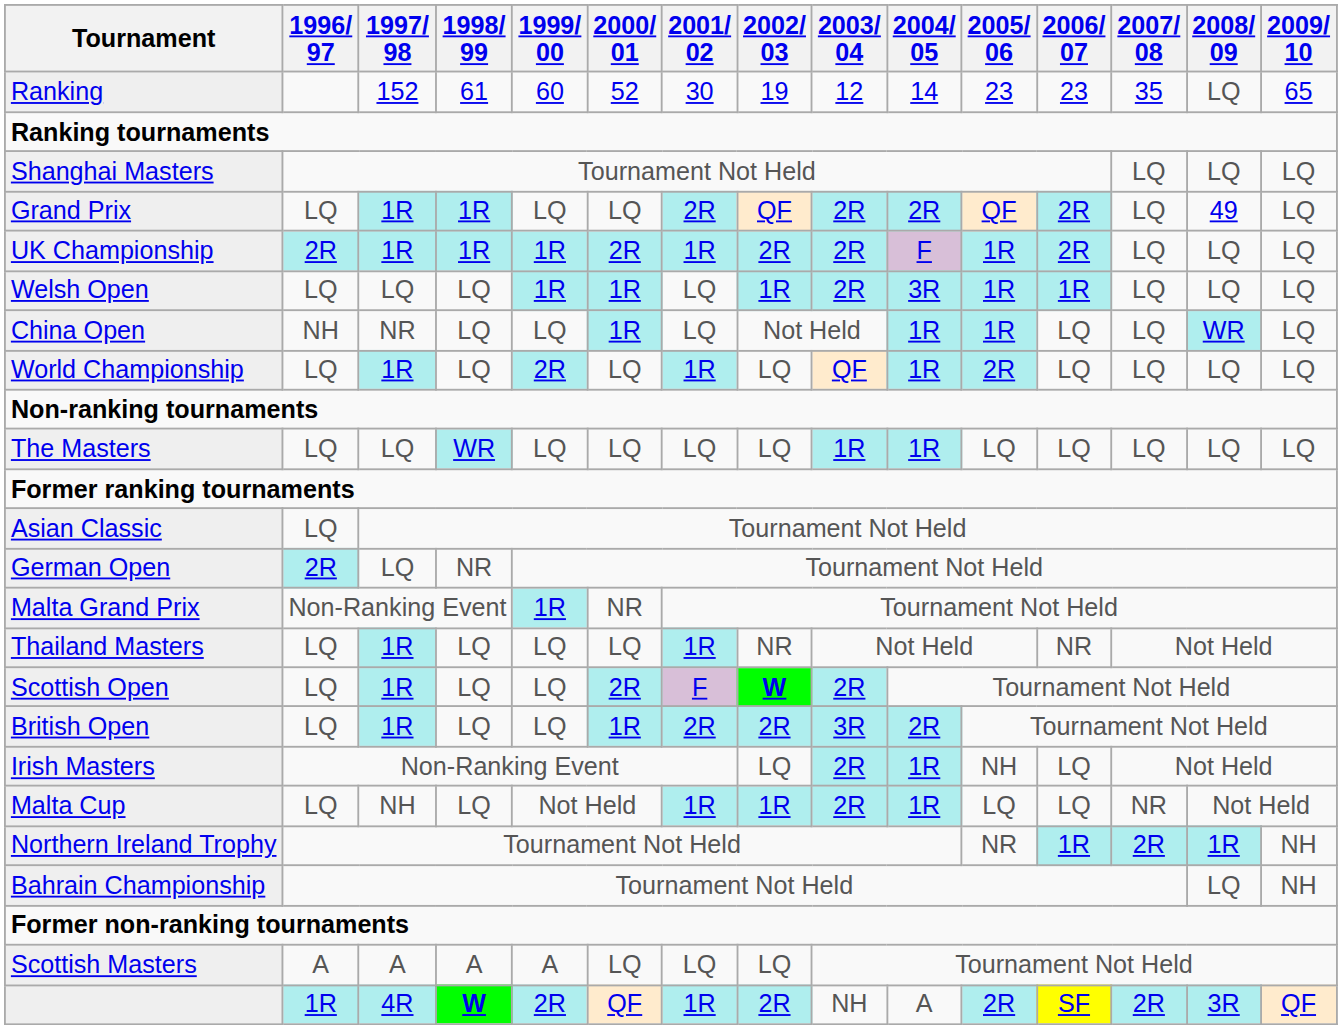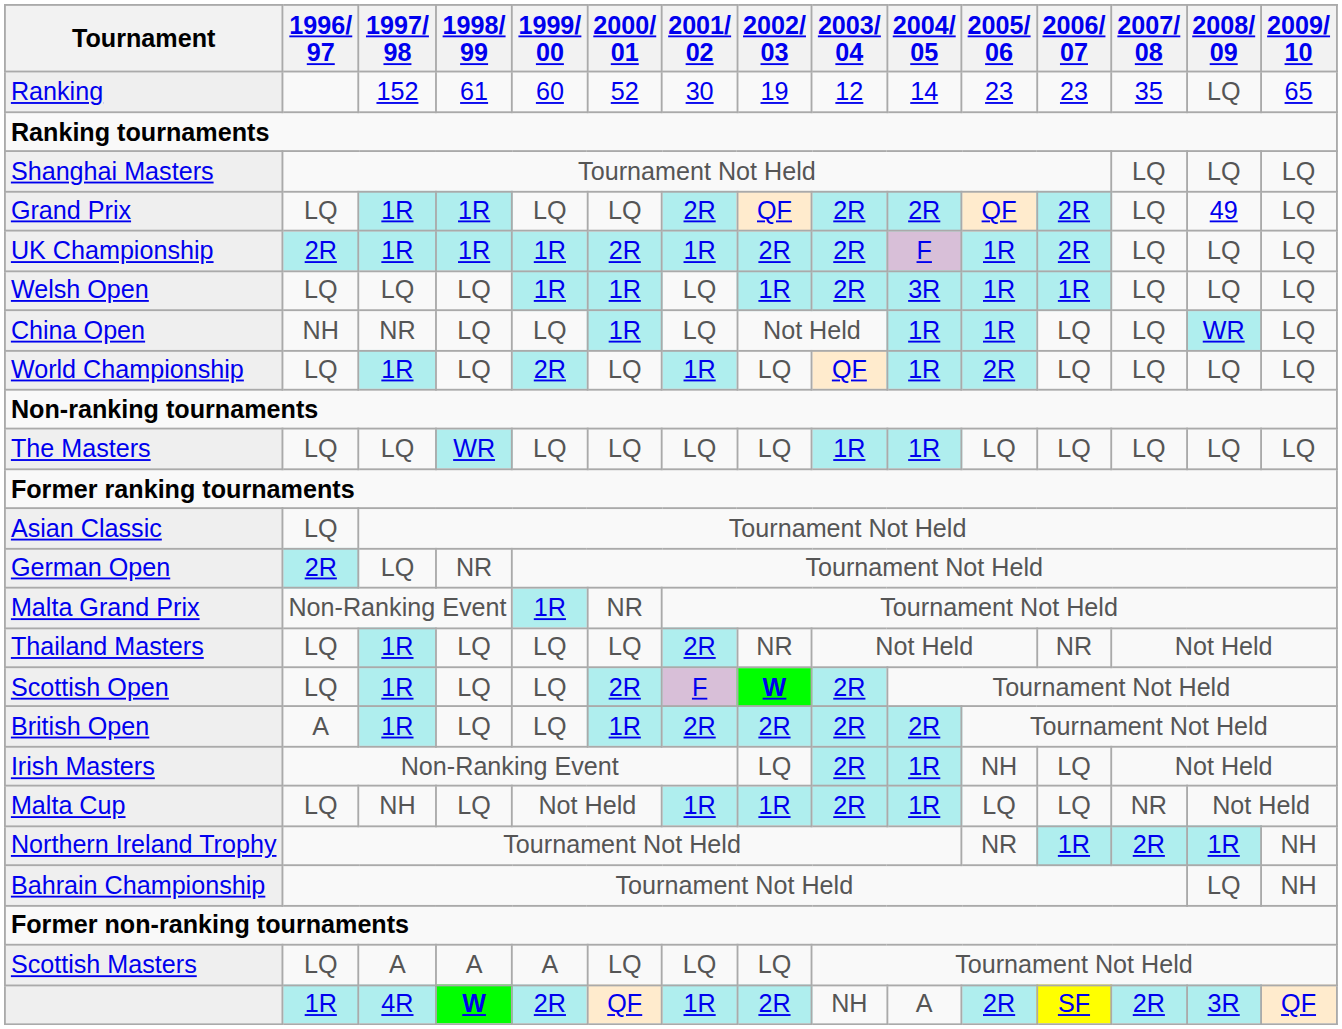 <table class="wikitable" style="font-size:85%;">
 <tr>
 <th>Tournament</th>
 <th><a href='#'>1996/<br>97</a></th>
 <th><a href='#'>1997/<br>98</a></th>
 <th><a href='#'>1998/<br>99</a></th>
 <th><a href='#'>1999/<br>00</a></th>
 <th><a href='#'>2000/<br>01</a></th>
 <th><a href='#'>2001/<br>02</a></th>
 <th><a href='#'>2002/<br>03</a></th>
 <th><a href='#'>2003/<br>04</a></th>
 <th><a href='#'>2004/<br>05</a></th>
 <th><a href='#'>2005/<br>06</a></th>
 <th><a href='#'>2006/<br>07</a></th>
 <th><a href='#'>2007/<br>08</a></th>
 <th><a href='#'>2008/<br>09</a></th>
 <th><a href='#'>2009/<br>10</a></th>
 </tr>
 <tr>
 <td style="background:#EFEFEF;"><a href='#'>Ranking</a></td>
 <td style="text-align:center;"></td>
 <td style="text-align:center;"><a href='#'>152</a></td>
 <td style="text-align:center;"><a href='#'>61</a></td>
 <td style="text-align:center;"><a href='#'>60</a></td>
 <td style="text-align:center;"><a href='#'>52</a></td>
 <td style="text-align:center;"><a href='#'>30</a></td>
 <td style="text-align:center;"><a href='#'>19</a></td>
 <td style="text-align:center;"><a href='#'>12</a></td>
 <td style="text-align:center;"><a href='#'>14</a></td>
 <td style="text-align:center;"><a href='#'>23</a></td>
 <td style="text-align:center;"><a href='#'>23</a></td>
 <td style="text-align:center;"><a href='#'>35</a></td>
 <td style="text-align:center; color:#555555;">LQ</td>
 <td style="text-align:center;"><a href='#'>65</a></td>
 </tr>
 <tr>
 <td colspan="30"><strong>Ranking tournaments</strong></td>
 </tr>
 <tr>
 <td style="background:#EFEFEF;"><a href='#'>Shanghai Masters</a></td>
 <td colspan="11" style="text-align:center; color:#555555;">Tournament Not Held</td>
 <td style="text-align:center; color:#555555;">LQ</td>
 <td style="text-align:center; color:#555555;">LQ</td>
 <td style="text-align:center; color:#555555;">LQ</td>
 </tr>
 <tr>
 <td style="background:#EFEFEF;"><a href='#'>Grand Prix</a></td>
 <td style="text-align:center; color:#555555;">LQ</td>
 <td style="text-align:center; background:#afeeee;"><a href='#'>1R</a></td>
 <td style="text-align:center; background:#afeeee;"><a href='#'>1R</a></td>
 <td style="text-align:center; color:#555555;">LQ</td>
 <td style="text-align:center; color:#555555;">LQ</td>
 <td style="text-align:center; background:#afeeee;"><a href='#'>2R</a></td>
 <td style="text-align:center; background:#ffebcd;"><a href='#'>QF</a></td>
 <td style="text-align:center; background:#afeeee;"><a href='#'>2R</a></td>
 <td style="text-align:center; background:#afeeee;"><a href='#'>2R</a></td>
 <td style="text-align:center; background:#ffebcd;"><a href='#'>QF</a></td>
 <td style="text-align:center; background:#afeeee;"><a href='#'>2R</a></td>
 <td style="text-align:center; color:#555555;">LQ</td>
 <td style="text-align:center;"><a href='#'>49</a></td>
 <td style="text-align:center; color:#555555;">LQ</td>
 </tr>
 <tr>
 <td style="background:#EFEFEF;"><a href='#'>UK Championship</a></td>
 <td style="text-align:center; background:#afeeee;"><a href='#'>2R</a></td>
 <td style="text-align:center; background:#afeeee;"><a href='#'>1R</a></td>
 <td style="text-align:center; background:#afeeee;"><a href='#'>1R</a></td>
 <td style="text-align:center; background:#afeeee;"><a href='#'>1R</a></td>
 <td style="text-align:center; background:#afeeee;"><a href='#'>2R</a></td>
 <td style="text-align:center; background:#afeeee;"><a href='#'>1R</a></td>
 <td style="text-align:center; background:#afeeee;"><a href='#'>2R</a></td>
 <td style="text-align:center; background:#afeeee;"><a href='#'>2R</a></td>
 <td style="text-align:center; background:thistle;"><a href='#'>F</a></td>
 <td style="text-align:center; background:#afeeee;"><a href='#'>1R</a></td>
 <td style="text-align:center; background:#afeeee;"><a href='#'>2R</a></td>
 <td style="text-align:center; color:#555555;">LQ</td>
 <td style="text-align:center; color:#555555;">LQ</td>
 <td style="text-align:center; color:#555555;">LQ</td>
 </tr>
 <tr>
 <td style="background:#EFEFEF;"><a href='#'>Welsh Open</a></td>
 <td style="text-align:center; color:#555555;">LQ</td>
 <td style="text-align:center; color:#555555;">LQ</td>
 <td style="text-align:center; color:#555555;">LQ</td>
 <td style="text-align:center; background:#afeeee;"><a href='#'>1R</a></td>
 <td style="text-align:center; background:#afeeee;"><a href='#'>1R</a></td>
 <td style="text-align:center; color:#555555;">LQ</td>
 <td style="text-align:center; background:#afeeee;"><a href='#'>1R</a></td>
 <td style="text-align:center; background:#afeeee;"><a href='#'>2R</a></td>
 <td style="text-align:center; background:#afeeee;"><a href='#'>3R</a></td>
 <td style="text-align:center; background:#afeeee;"><a href='#'>1R</a></td>
 <td style="text-align:center; background:#afeeee;"><a href='#'>1R</a></td>
 <td style="text-align:center; color:#555555;">LQ</td>
 <td style="text-align:center; color:#555555;">LQ</td>
 <td style="text-align:center; color:#555555;">LQ</td>
 </tr>
 <tr>
 <td style="background:#EFEFEF;"><a href='#'>China Open</a></td>
 <td style="text-align:center; color:#555555;">NH</td>
 <td style="text-align:center; color:#555555;">NR</td>
 <td style="text-align:center; color:#555555;">LQ</td>
 <td style="text-align:center; color:#555555;">LQ</td>
 <td style="text-align:center; background:#afeeee;"><a href='#'>1R</a></td>
 <td style="text-align:center; color:#555555;">LQ</td>
 <td colspan="2" style="text-align:center; color:#555555;">Not Held</td>
 <td style="text-align:center; background:#afeeee;"><a href='#'>1R</a></td>
 <td style="text-align:center; background:#afeeee;"><a href='#'>1R</a></td>
 <td style="text-align:center; color:#555555;">LQ</td>
 <td style="text-align:center; color:#555555;">LQ</td>
 <td style="text-align:center; background:#afeeee;"><a href='#'>WR</a></td>
 <td style="text-align:center; color:#555555;">LQ</td>
 </tr>
 <tr>
 <td style="background:#EFEFEF;"><a href='#'>World Championship</a></td>
 <td style="text-align:center; color:#555555;">LQ</td>
 <td style="text-align:center; background:#afeeee;"><a href='#'>1R</a></td>
 <td style="text-align:center; color:#555555;">LQ</td>
 <td style="text-align:center; background:#afeeee;"><a href='#'>2R</a></td>
 <td style="text-align:center; color:#555555;">LQ</td>
 <td style="text-align:center; background:#afeeee;"><a href='#'>1R</a></td>
 <td style="text-align:center; color:#555555;">LQ</td>
 <td style="text-align:center; background:#ffebcd;"><a href='#'>QF</a></td>
 <td style="text-align:center; background:#afeeee;"><a href='#'>1R</a></td>
 <td style="text-align:center; background:#afeeee;"><a href='#'>2R</a></td>
 <td style="text-align:center; color:#555555;">LQ</td>
 <td style="text-align:center; color:#555555;">LQ</td>
 <td style="text-align:center; color:#555555;">LQ</td>
 <td style="text-align:center; color:#555555;">LQ</td>
 </tr>
 <tr>
 <td colspan="30"><strong>Non-ranking tournaments</strong></td>
 </tr>
 <tr>
 <td style="background:#EFEFEF;"><a href='#'>The Masters</a></td>
 <td style="text-align:center; color:#555555;">LQ</td>
 <td style="text-align:center; color:#555555;">LQ</td>
 <td style="text-align:center; background:#afeeee;"><a href='#'>WR</a></td>
 <td style="text-align:center; color:#555555;">LQ</td>
 <td style="text-align:center; color:#555555;">LQ</td>
 <td style="text-align:center; color:#555555;">LQ</td>
 <td style="text-align:center; color:#555555;">LQ</td>
 <td style="text-align:center; background:#afeeee;"><a href='#'>1R</a></td>
 <td style="text-align:center; background:#afeeee;"><a href='#'>1R</a></td>
 <td style="text-align:center; color:#555555;">LQ</td>
 <td style="text-align:center; color:#555555;">LQ</td>
 <td style="text-align:center; color:#555555;">LQ</td>
 <td style="text-align:center; color:#555555;">LQ</td>
 <td style="text-align:center; color:#555555;">LQ</td>
 </tr>
 <tr>
 <td colspan="30"><strong>Former ranking tournaments</strong></td>
 </tr>
 <tr>
 <td style="background:#EFEFEF;"><a href='#'>Asian Classic</a></td>
 <td style="text-align:center; color:#555555;">LQ</td>
 <td colspan="30" style="text-align:center; color:#555555;">Tournament Not Held</td>
 </tr>
 <tr>
 <td style="background:#EFEFEF;"><a href='#'>German Open</a></td>
 <td style="text-align:center; background:#afeeee;"><a href='#'>2R</a></td>
 <td style="text-align:center; color:#555555;">LQ</td>
 <td style="text-align:center; color:#555555;">NR</td>
 <td colspan="30" style="text-align:center; color:#555555;">Tournament Not Held</td>
 </tr>
 <tr>
 <td style="background:#EFEFEF;"><a href='#'>Malta Grand Prix</a></td>
 <td colspan="3" style="text-align:center; color:#555555;">Non-Ranking Event</td>
 <td style="text-align:center; background:#afeeee;"><a href='#'>1R</a></td>
 <td style="text-align:center; color:#555555;">NR</td>
 <td colspan="30" style="text-align:center; color:#555555;">Tournament Not Held</td>
 </tr>
 <tr>
 <td style="background:#EFEFEF;"><a href='#'>Thailand Masters</a></td>
 <td style="text-align:center; color:#555555;">LQ</td>
 <td style="text-align:center; background:#afeeee;"><a href='#'>1R</a></td>
 <td style="text-align:center; color:#555555;">LQ</td>
 <td style="text-align:center; color:#555555;">LQ</td>
 <td style="text-align:center; color:#555555;">LQ</td>
-<td style="text-align:center; background:#afeeee;"><a href='#'>1R</a></td>
+<td style="text-align:center; background:#afeeee;"><a href='#'>2R</a></td>
 <td style="text-align:center; color:#555555;">NR</td>
 <td colspan="3" style="text-align:center; color:#555555;">Not Held</td>
 <td style="text-align:center; color:#555555;">NR</td>
 <td colspan="30" style="text-align:center; color:#555555;">Not Held</td>
 </tr>
 <tr>
 <td style="background:#EFEFEF;"><a href='#'>Scottish Open</a></td>
 <td style="text-align:center; color:#555555;">LQ</td>
 <td style="text-align:center; background:#afeeee;"><a href='#'>1R</a></td>
 <td style="text-align:center; color:#555555;">LQ</td>
 <td style="text-align:center; color:#555555;">LQ</td>
 <td style="text-align:center; background:#afeeee;"><a href='#'>2R</a></td>
 <td style="text-align:center; background:thistle;"><a href='#'>F</a></td>
 <td style="text-align:center; background:#0f0;"><a href='#'><strong>W</strong></a></td>
 <td style="text-align:center; background:#afeeee;"><a href='#'>2R</a></td>
 <td colspan="30" style="text-align:center; color:#555555;">Tournament Not Held</td>
 </tr>
 <tr>
 <td style="background:#EFEFEF;"><a href='#'>British Open</a></td>
-<td style="text-align:center; color:#555555;">LQ</td>
+<td style="text-align:center; color:#555555;">A</td>
 <td style="text-align:center; background:#afeeee;"><a href='#'>1R</a></td>
 <td style="text-align:center; color:#555555;">LQ</td>
 <td style="text-align:center; color:#555555;">LQ</td>
 <td style="text-align:center; background:#afeeee;"><a href='#'>1R</a></td>
 <td style="text-align:center; background:#afeeee;"><a href='#'>2R</a></td>
 <td style="text-align:center; background:#afeeee;"><a href='#'>2R</a></td>
-<td style="text-align:center; background:#afeeee;"><a href='#'>3R</a></td>
+<td style="text-align:center; background:#afeeee;"><a href='#'>2R</a></td>
 <td style="text-align:center; background:#afeeee;"><a href='#'>2R</a></td>
 <td colspan="30" style="text-align:center; color:#555555;">Tournament Not Held</td>
 </tr>
 <tr>
 <td style="background:#EFEFEF;"><a href='#'>Irish Masters</a></td>
 <td colspan="6" style="text-align:center; color:#555555;">Non-Ranking Event</td>
 <td style="text-align:center; color:#555555;">LQ</td>
 <td style="text-align:center; background:#afeeee;"><a href='#'>2R</a></td>
 <td style="text-align:center; background:#afeeee;"><a href='#'>1R</a></td>
 <td style="text-align:center; color:#555555;">NH</td>
 <td style="text-align:center; color:#555555;">LQ</td>
 <td colspan="30" style="text-align:center; color:#555555;">Not Held</td>
 </tr>
 <tr>
 <td style="background:#EFEFEF;"><a href='#'>Malta Cup</a></td>
 <td style="text-align:center; color:#555555;">LQ</td>
 <td style="text-align:center; color:#555555;">NH</td>
 <td style="text-align:center; color:#555555;">LQ</td>
 <td colspan="2" style="text-align:center; color:#555555;">Not Held</td>
 <td style="text-align:center; background:#afeeee;"><a href='#'>1R</a></td>
 <td style="text-align:center; background:#afeeee;"><a href='#'>1R</a></td>
 <td style="text-align:center; background:#afeeee;"><a href='#'>2R</a></td>
 <td style="text-align:center; background:#afeeee;"><a href='#'>1R</a></td>
 <td style="text-align:center; color:#555555;">LQ</td>
 <td style="text-align:center; color:#555555;">LQ</td>
 <td style="text-align:center; color:#555555;">NR</td>
 <td colspan="30" style="text-align:center; color:#555555;">Not Held</td>
 </tr>
 <tr>
 <td style="background:#EFEFEF;"><a href='#'>Northern Ireland Trophy</a></td>
 <td colspan="9" style="text-align:center; color:#555555;">Tournament Not Held</td>
 <td style="text-align:center; color:#555555;">NR</td>
 <td style="text-align:center; background:#afeeee;"><a href='#'>1R</a></td>
 <td style="text-align:center; background:#afeeee;"><a href='#'>2R</a></td>
 <td style="text-align:center; background:#afeeee;"><a href='#'>1R</a></td>
 <td style="text-align:center; color:#555555;">NH</td>
 </tr>
 <tr>
 <td style="background:#EFEFEF;"><a href='#'>Bahrain Championship</a></td>
 <td colspan="12" style="text-align:center; color:#555555;">Tournament Not Held</td>
 <td style="text-align:center; color:#555555;">LQ</td>
 <td style="text-align:center; color:#555555;">NH</td>
 </tr>
 <tr>
 <td colspan="30"><strong>Former non-ranking tournaments</strong></td>
 </tr>
 <tr>
 <td style="background:#EFEFEF;"><a href='#'>Scottish Masters</a></td>
-<td style="text-align:center; color:#555555;">A</td>
+<td style="text-align:center; color:#555555;">LQ</td>
 <td style="text-align:center; color:#555555;">A</td>
 <td style="text-align:center; color:#555555;">A</td>
 <td style="text-align:center; color:#555555;">A</td>
 <td style="text-align:center; color:#555555;">LQ</td>
 <td style="text-align:center; color:#555555;">LQ</td>
 <td style="text-align:center; color:#555555;">LQ</td>
 <td colspan="30" style="text-align:center; color:#555555;">Tournament Not Held</td>
 </tr>
 <tr>
 <td style="background:#EFEFEF;"></td>
 <td style="text-align:center; background:#afeeee;"><a href='#'>1R</a></td>
 <td style="text-align:center; background:#afeeee;"><a href='#'>4R</a></td>
 <td style="text-align:center; background:#0f0;"><a href='#'><strong>W</strong></a></td>
 <td style="text-align:center; background:#afeeee;"><a href='#'>2R</a></td>
 <td style="text-align:center; background:#ffebcd;"><a href='#'>QF</a></td>
 <td style="text-align:center; background:#afeeee;"><a href='#'>1R</a></td>
 <td style="text-align:center; background:#afeeee;"><a href='#'>2R</a></td>
 <td style="text-align:center; color:#555555;">NH</td>
 <td style="text-align:center; color:#555555;">A</td>
 <td style="text-align:center; background:#afeeee;"><a href='#'>2R</a></td>
 <td align="center" style="background:yellow;"><a href='#'>SF</a></td>
 <td style="text-align:center; background:#afeeee;"><a href='#'>2R</a></td>
 <td style="text-align:center; background:#afeeee;"><a href='#'>3R</a></td>
 <td style="text-align:center; background:#ffebcd;"><a href='#'>QF</a></td>
 </tr>
 </table>
